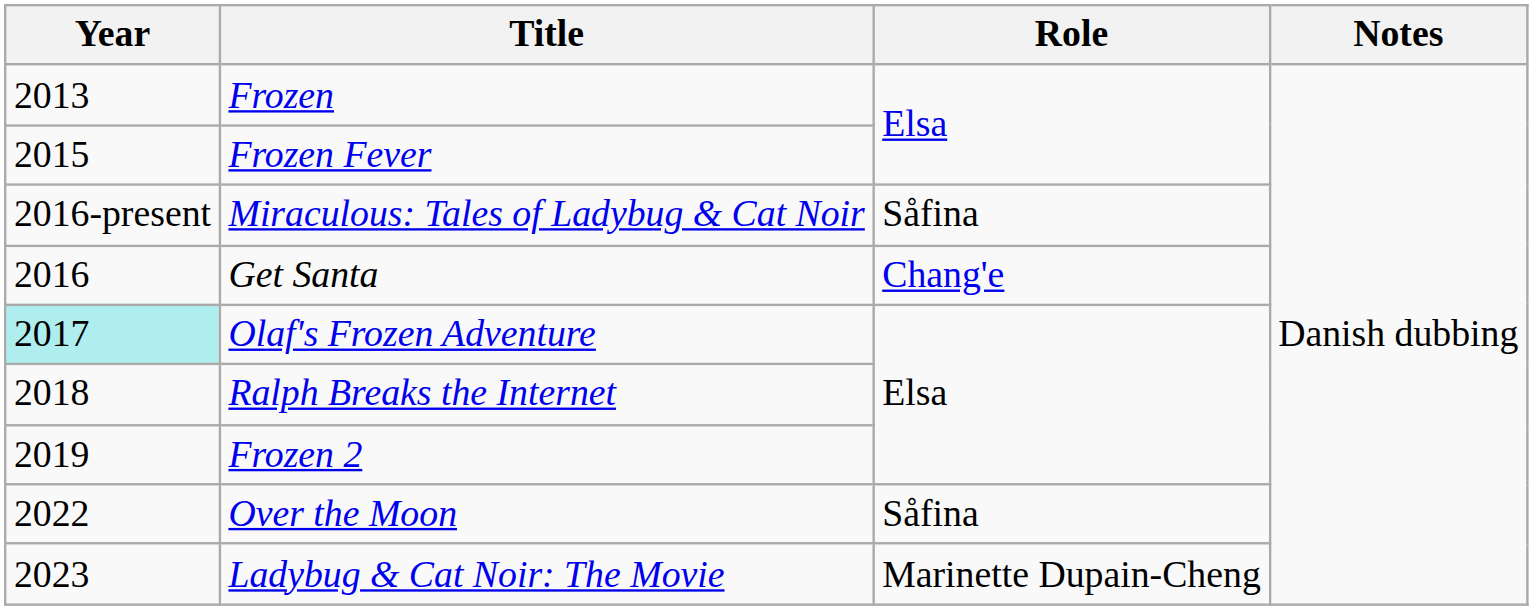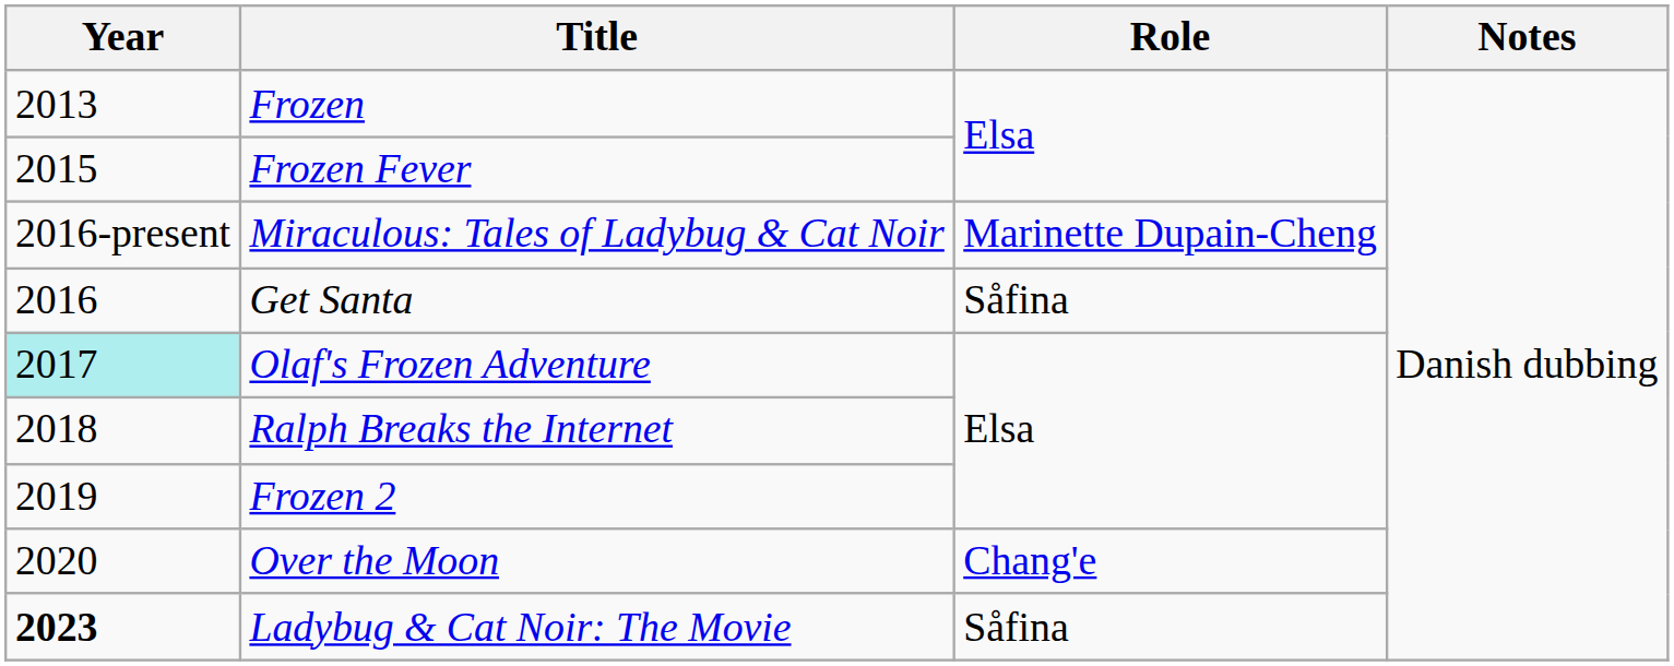 <table class="wikitable">
 <tr>
 <th>Year</th>
 <th>Title</th>
 <th>Role</th>
 <th>Notes</th>
 </tr>
 <tr>
 <td>2013</td>
 <td><em><a href='#'>Frozen</a></em></td>
 <td rowspan="2"><a href='#'>Elsa</a></td>
 <td rowspan="9">Danish dubbing</td>
 </tr>
 <tr>
 <td>2015</td>
 <td><em><a href='#'>Frozen Fever</a></em></td>
 </tr>
 <tr>
 <td>2016-present</td>
 <td><em><a href='#'>Miraculous: Tales of Ladybug & Cat Noir</a></em></td>
-<td>Såfina</td>
+<td><a href='#'>Marinette Dupain-Cheng</a></td>
 </tr>
 <tr>
 <td>2016</td>
 <td><em>Get Santa</em></td>
-<td><a href='#'>Chang'e</a></td>
+<td>Såfina</td>
 </tr>
 <tr>
 <td style="background: paleturquoise;">2017</td>
 <td><em><a href='#'>Olaf's Frozen Adventure</a></em></td>
 <td rowspan="3">Elsa</td>
 </tr>
 <tr>
 <td>2018</td>
 <td><em><a href='#'>Ralph Breaks the Internet</a></em></td>
 </tr>
 <tr>
 <td>2019</td>
 <td><em><a href='#'>Frozen 2</a></em></td>
 </tr>
 <tr>
-<td>2022</td>
+<td>2020</td>
 <td><em><a href='#'>Over the Moon</a></em></td>
+<td><a href='#'>Chang'e</a></td>
+</tr>
+<tr>
+<td><strong>2023</strong></td>
+<td><em><a href='#'>Ladybug & Cat Noir: The Movie</a></td>
 <td>Såfina</td>
 </tr>
-<tr>
-<td>2023</td>
-<td><em><a href='#'>Ladybug & Cat Noir: The Movie</a></td>
-<td>Marinette Dupain-Cheng</td>
-</tr>
 </table>
